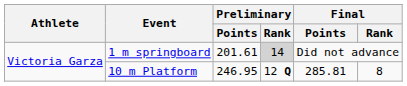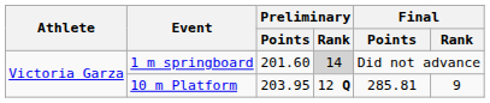 <table class=wikitable style="font-size:90%">
 <tr>
 <th rowspan="2">Athlete</th>
 <th rowspan="2">Event</th>
 <th colspan="2">Preliminary</th>
 <th colspan="2">Final</th>
 </tr>
 <tr>
 <th>Points</th>
 <th>Rank</th>
 <th>Points</th>
 <th>Rank</th>
 </tr>
 <tr align=center>
 <td align=left rowspan=2><a href='#'>Victoria Garza</a></td>
 <td align=left><a href='#'>1 m springboard</a></td>
-<td>201.61</td>
+<td>201.60</td>
 <td style="background: lightgrey;">14</td>
 <td colspan=2>Did not advance</td>
 </tr>
 <tr align=center>
 <td align=left><a href='#'>10 m Platform</a></td>
-<td>246.95</td>
+<td>203.95</td>
 <td>12 <strong>Q</strong></td>
 <td>285.81</td>
-<td>8</td>
+<td>9</td>
 </tr>
 </table>
